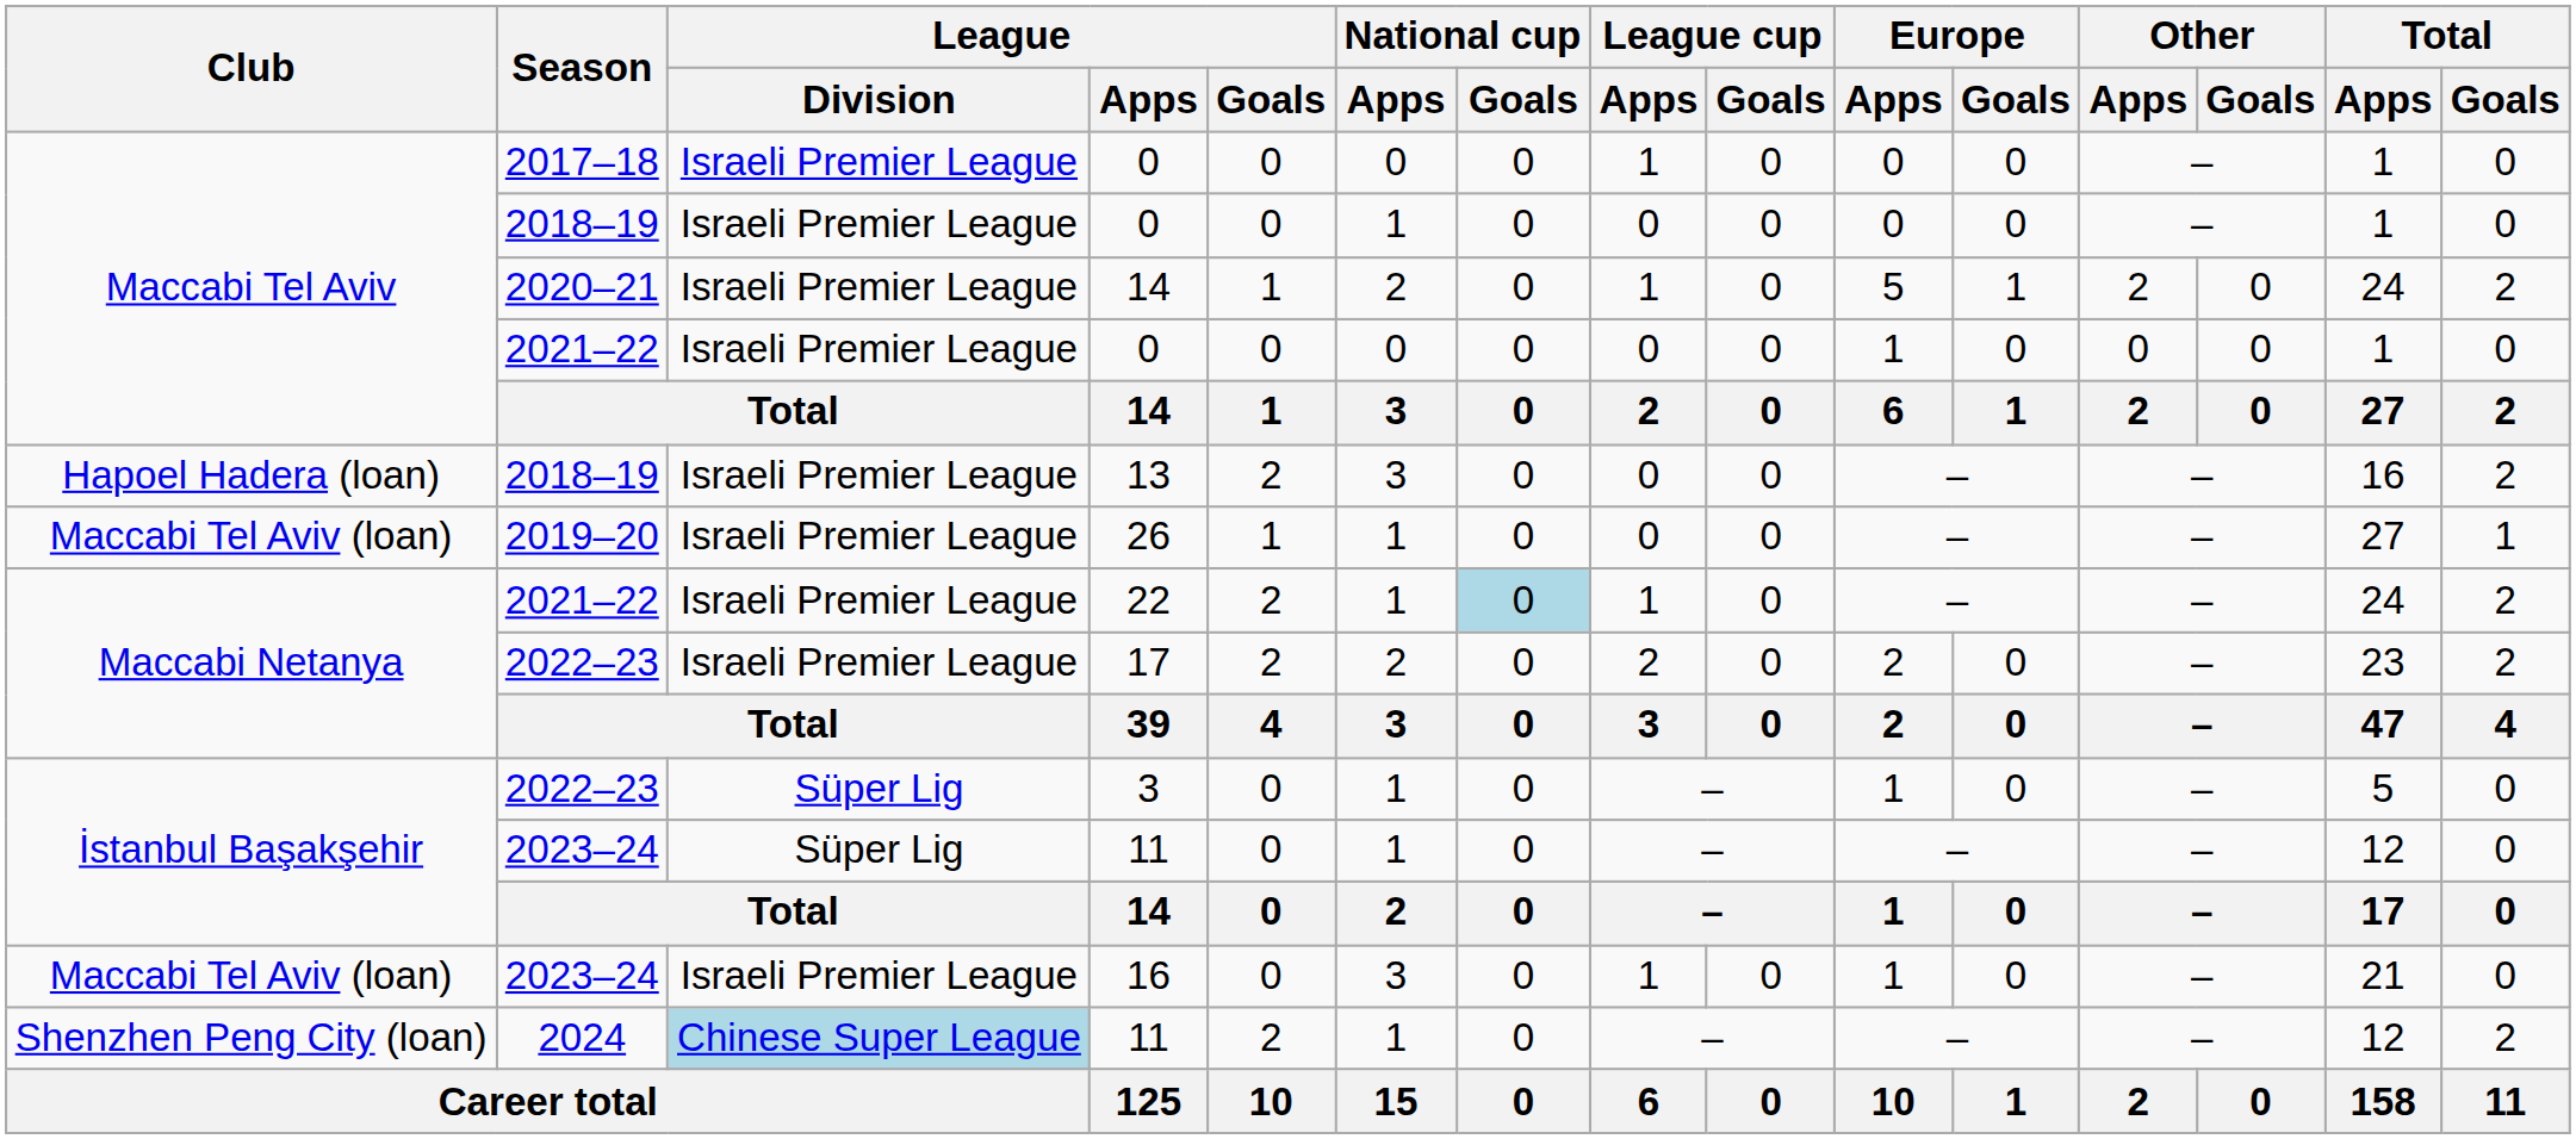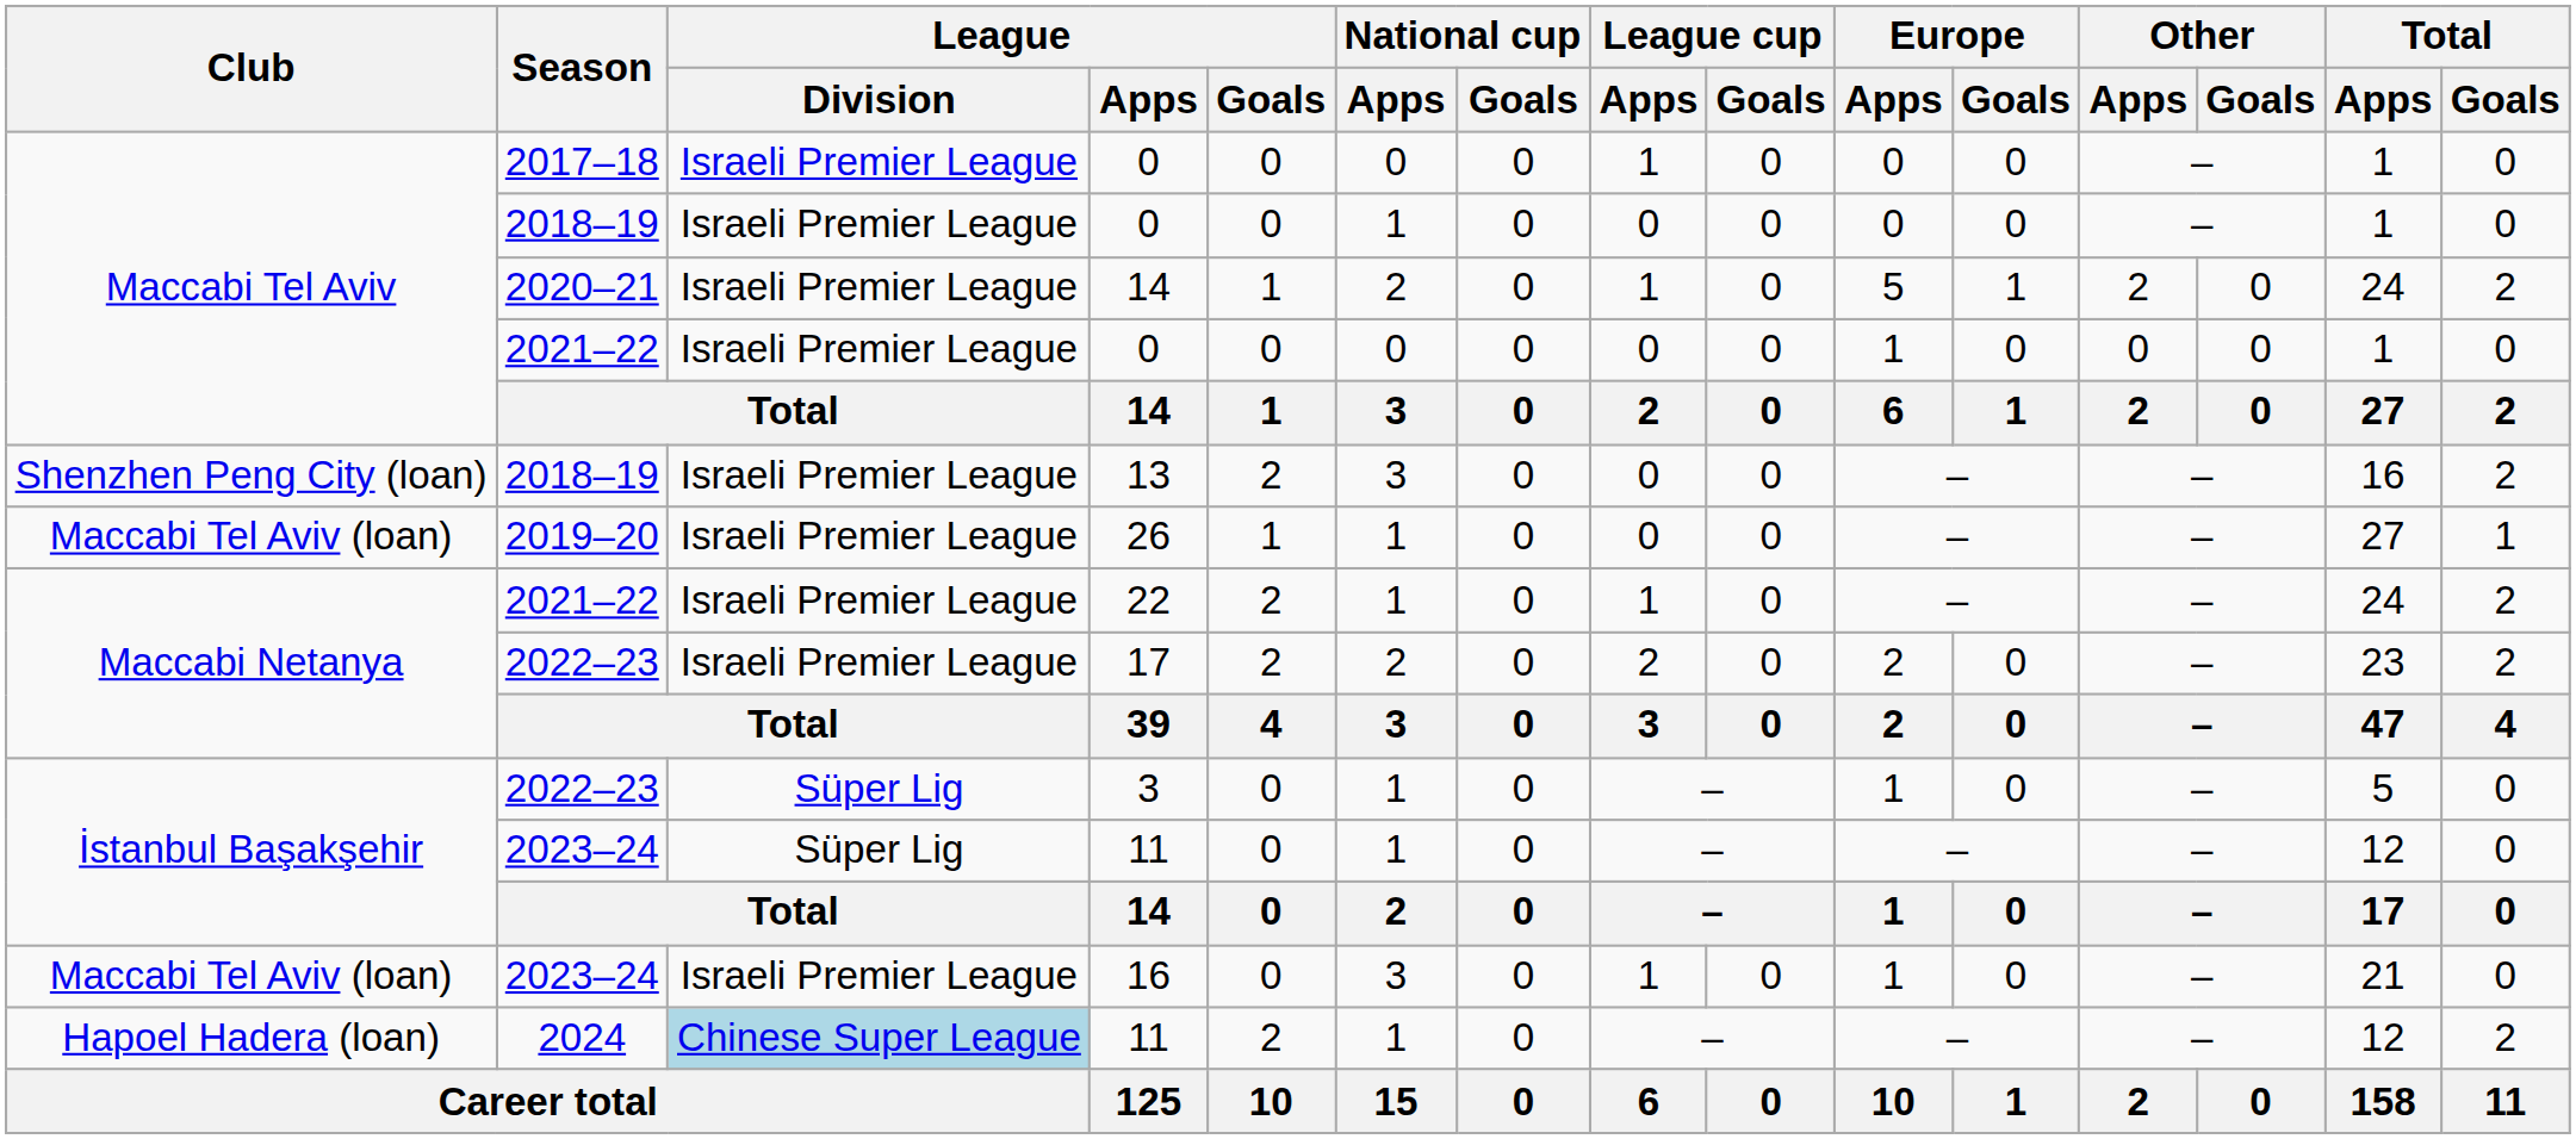 <table class="wikitable" style="text-align: center">
 <tr>
 <th rowspan="2">Club</th>
 <th rowspan="2">Season</th>
 <th colspan="3">League</th>
 <th colspan="2">National cup</th>
 <th colspan="2">League cup</th>
 <th colspan="2">Europe</th>
 <th colspan="2">Other</th>
 <th colspan="2">Total</th>
 </tr>
 <tr>
 <th>Division</th>
 <th>Apps</th>
 <th>Goals</th>
 <th>Apps</th>
 <th>Goals</th>
 <th>Apps</th>
 <th>Goals</th>
 <th>Apps</th>
 <th>Goals</th>
 <th>Apps</th>
 <th>Goals</th>
 <th>Apps</th>
 <th>Goals</th>
 </tr>
 <tr>
 <td rowspan="5"><a href='#'>Maccabi Tel Aviv</a></td>
 <td><a href='#'>2017–18</a></td>
 <td><a href='#'>Israeli Premier League</a></td>
 <td>0</td>
 <td>0</td>
 <td>0</td>
 <td>0</td>
 <td>1</td>
 <td>0</td>
 <td>0</td>
 <td>0</td>
 <td colspan="2">–</td>
 <td>1</td>
 <td>0</td>
 </tr>
 <tr>
 <td><a href='#'>2018–19</a></td>
 <td>Israeli Premier League</td>
 <td>0</td>
 <td>0</td>
 <td>1</td>
 <td>0</td>
 <td>0</td>
 <td>0</td>
 <td>0</td>
 <td>0</td>
 <td colspan="2">–</td>
 <td>1</td>
 <td>0</td>
 </tr>
 <tr>
 <td><a href='#'>2020–21</a></td>
 <td>Israeli Premier League</td>
 <td>14</td>
 <td>1</td>
 <td>2</td>
 <td>0</td>
 <td>1</td>
 <td>0</td>
 <td>5</td>
 <td>1</td>
 <td>2</td>
 <td>0</td>
 <td>24</td>
 <td>2</td>
 </tr>
 <tr>
 <td><a href='#'>2021–22</a></td>
 <td>Israeli Premier League</td>
 <td>0</td>
 <td>0</td>
 <td>0</td>
 <td>0</td>
 <td>0</td>
 <td>0</td>
 <td>1</td>
 <td>0</td>
 <td>0</td>
 <td>0</td>
 <td>1</td>
 <td>0</td>
 </tr>
 <tr>
 <th colspan="2">Total</th>
 <th>14</th>
 <th>1</th>
 <th>3</th>
 <th>0</th>
 <th>2</th>
 <th>0</th>
 <th>6</th>
 <th>1</th>
 <th>2</th>
 <th>0</th>
 <th>27</th>
 <th>2</th>
 </tr>
 <tr>
-<td><a href='#'>Hapoel Hadera</a> (loan)</td>
+<td><a href='#'>Shenzhen Peng City</a> (loan)</td>
 <td><a href='#'>2018–19</a></td>
 <td>Israeli Premier League</td>
 <td>13</td>
 <td>2</td>
 <td>3</td>
 <td>0</td>
 <td>0</td>
 <td>0</td>
 <td colspan="2">–</td>
 <td colspan="2">–</td>
 <td>16</td>
 <td>2</td>
 </tr>
 <tr>
 <td><a href='#'>Maccabi Tel Aviv</a> (loan)</td>
 <td><a href='#'>2019–20</a></td>
 <td>Israeli Premier League</td>
 <td>26</td>
 <td>1</td>
 <td>1</td>
 <td>0</td>
 <td>0</td>
 <td>0</td>
 <td colspan="2">–</td>
 <td colspan="2">–</td>
 <td>27</td>
 <td>1</td>
 </tr>
 <tr>
 <td rowspan="3"><a href='#'>Maccabi Netanya</a></td>
 <td><a href='#'>2021–22</a></td>
 <td>Israeli Premier League</td>
 <td>22</td>
 <td>2</td>
 <td>1</td>
-<td style="background: lightblue;">0</td>
+<td>0</td>
 <td>1</td>
 <td>0</td>
 <td colspan="2">–</td>
 <td colspan="2">–</td>
 <td>24</td>
 <td>2</td>
 </tr>
 <tr>
 <td><a href='#'>2022–23</a></td>
 <td>Israeli Premier League</td>
 <td>17</td>
 <td>2</td>
 <td>2</td>
 <td>0</td>
 <td>2</td>
 <td>0</td>
 <td>2</td>
 <td>0</td>
 <td colspan="2">–</td>
 <td>23</td>
 <td>2</td>
 </tr>
 <tr>
 <th colspan="2">Total</th>
 <th>39</th>
 <th>4</th>
 <th>3</th>
 <th>0</th>
 <th>3</th>
 <th>0</th>
 <th>2</th>
 <th>0</th>
 <th colspan="2">–</th>
 <th>47</th>
 <th>4</th>
 </tr>
 <tr>
 <td rowspan="3"><a href='#'>İstanbul Başakşehir</a></td>
 <td><a href='#'>2022–23</a></td>
 <td><a href='#'>Süper Lig</a></td>
 <td>3</td>
 <td>0</td>
 <td>1</td>
 <td>0</td>
 <td colspan="2">–</td>
 <td>1</td>
 <td>0</td>
 <td colspan="2">–</td>
 <td>5</td>
 <td>0</td>
 </tr>
 <tr>
 <td><a href='#'>2023–24</a></td>
 <td>Süper Lig</td>
 <td>11</td>
 <td>0</td>
 <td>1</td>
 <td>0</td>
 <td colspan="2">–</td>
 <td colspan="2">–</td>
 <td colspan="2">–</td>
 <td>12</td>
 <td>0</td>
 </tr>
 <tr>
 <th colspan="2">Total</th>
 <th>14</th>
 <th>0</th>
 <th>2</th>
 <th>0</th>
 <th colspan="2">–</th>
 <th>1</th>
 <th>0</th>
 <th colspan="2">–</th>
 <th>17</th>
 <th>0</th>
 </tr>
 <tr>
 <td><a href='#'>Maccabi Tel Aviv</a> (loan)</td>
 <td><a href='#'>2023–24</a></td>
 <td>Israeli Premier League</td>
 <td>16</td>
 <td>0</td>
 <td>3</td>
 <td>0</td>
 <td>1</td>
 <td>0</td>
 <td>1</td>
 <td>0</td>
 <td colspan="2">–</td>
 <td>21</td>
 <td>0</td>
 </tr>
 <tr>
-<td><a href='#'>Shenzhen Peng City</a> (loan)</td>
+<td><a href='#'>Hapoel Hadera</a> (loan)</td>
 <td><a href='#'>2024</a></td>
 <td style="background: lightblue;"><a href='#'>Chinese Super League</a></td>
 <td>11</td>
 <td>2</td>
 <td>1</td>
 <td>0</td>
 <td colspan="2">–</td>
 <td colspan="2">–</td>
 <td colspan="2">–</td>
 <td>12</td>
 <td>2</td>
 </tr>
 <tr>
 <th colspan="3">Career total</th>
 <th>125</th>
 <th>10</th>
 <th>15</th>
 <th>0</th>
 <th>6</th>
 <th>0</th>
 <th>10</th>
 <th>1</th>
 <th>2</th>
 <th>0</th>
 <th>158</th>
 <th>11</th>
 </tr>
 </table>
